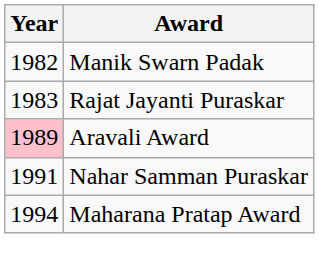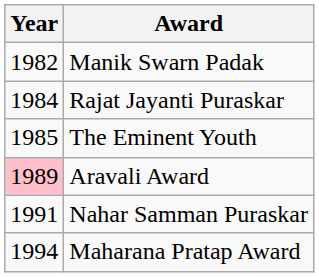 <table class="wikitable">
 <tr>
 <th>Year</th>
 <th>Award</th>
 </tr>
 <tr>
 <td>1982</td>
 <td>Manik Swarn Padak</td>
 </tr>
 <tr>
-<td>1983</td>
+<td>1984</td>
 <td>Rajat Jayanti Puraskar</td>
+</tr>
+<tr>
+<td>1985</td>
+<td>The Eminent Youth</td>
 </tr>
 <tr>
 <td style="background: pink;">1989</td>
 <td>Aravali Award</td>
 </tr>
 <tr>
 <td>1991</td>
 <td>Nahar Samman Puraskar</td>
 </tr>
 <tr>
 <td>1994</td>
 <td>Maharana Pratap Award</td>
 </tr>
 </table>
